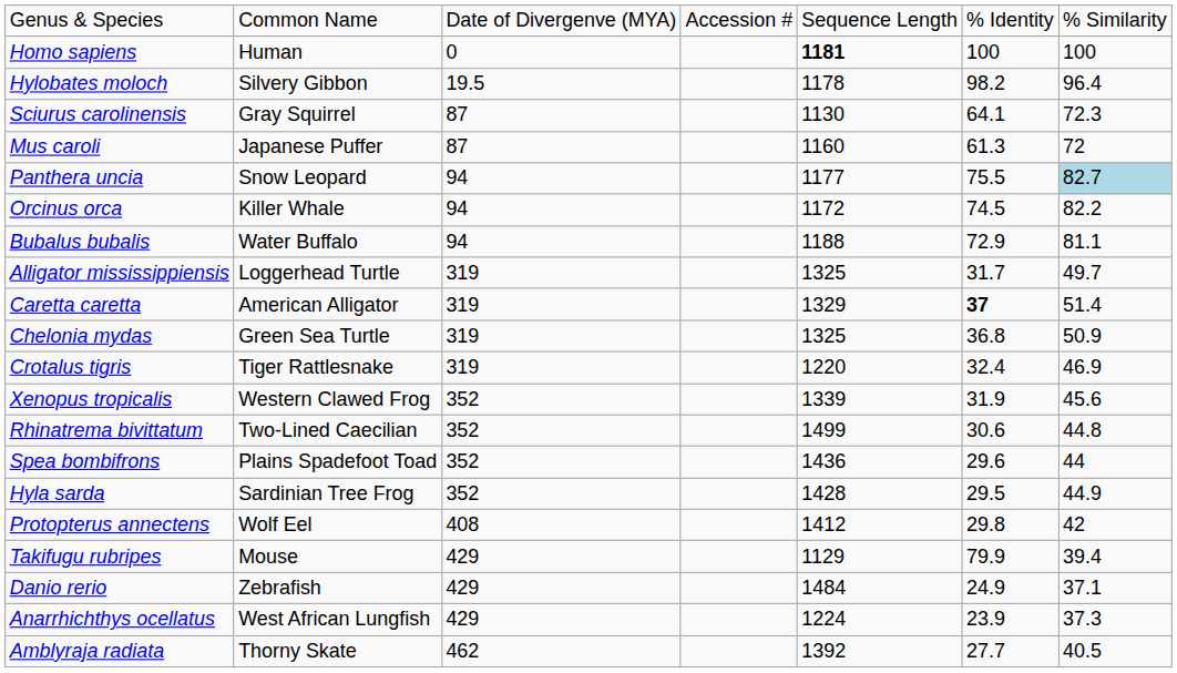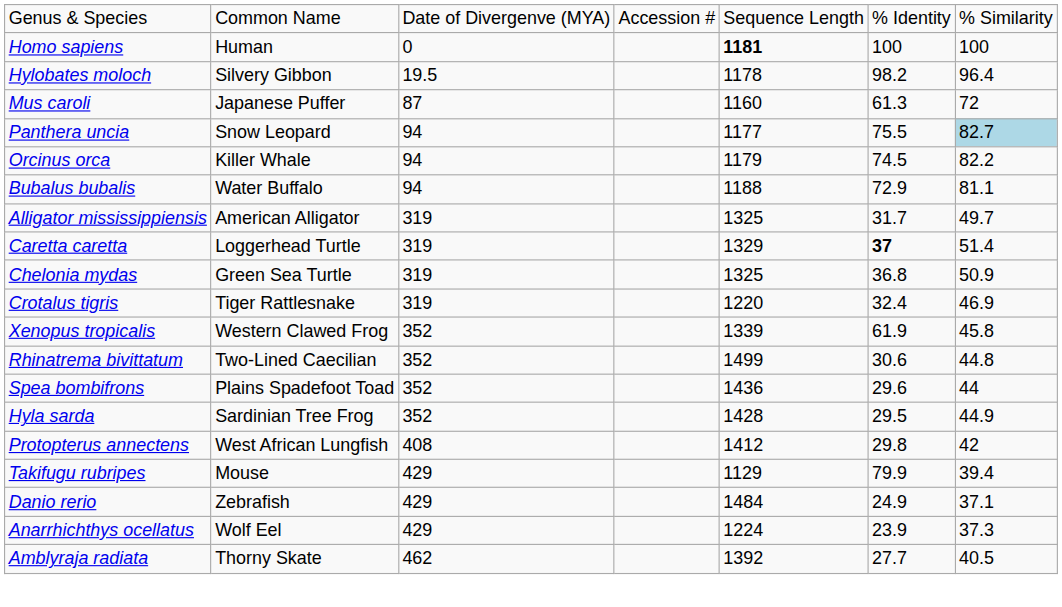 <table class="wikitable">
 <tr>
 <td>Genus & Species</td>
 <td>Common Name</td>
 <td>Date of Divergenve (MYA)</td>
 <td>Accession #</td>
 <td>Sequence Length</td>
 <td>% Identity</td>
 <td>% Similarity</td>
 </tr>
 <tr>
 <td><a href='#'><em>Homo sapiens</em></a></td>
 <td>Human</td>
 <td>0</td>
 <td></td>
 <td><strong>1181</strong></td>
 <td>100</td>
 <td>100</td>
 </tr>
 <tr>
 <td><a href='#'><em>Hylobates moloch</em></a></td>
 <td>Silvery Gibbon</td>
 <td>19.5</td>
 <td></td>
 <td>1178</td>
 <td>98.2</td>
 <td>96.4</td>
 </tr>
 <tr>
-<td><a href='#'><em>Sciurus carolinensis</em></a></td>
-<td>Gray Squirrel</td>
-<td>87</td>
-<td></td>
-<td>1130</td>
-<td>64.1</td>
-<td>72.3</td>
-</tr>
-<tr>
 <td><a href='#'><em>Mus caroli</em></a></td>
 <td>Japanese Puffer</td>
 <td>87</td>
 <td></td>
 <td>1160</td>
 <td>61.3</td>
 <td>72</td>
 </tr>
 <tr>
 <td><a href='#'><em>Panthera uncia</em></a></td>
 <td>Snow Leopard</td>
 <td>94</td>
 <td></td>
 <td>1177</td>
 <td>75.5</td>
 <td style="background: lightblue;">82.7</td>
 </tr>
 <tr>
 <td><a href='#'><em>Orcinus orca</em></a></td>
 <td>Killer Whale</td>
 <td>94</td>
 <td></td>
-<td>1172</td>
+<td>1179</td>
 <td>74.5</td>
 <td>82.2</td>
 </tr>
 <tr>
 <td><a href='#'><em>Bubalus bubalis</em></a></td>
 <td>Water Buffalo</td>
 <td>94</td>
 <td></td>
 <td>1188</td>
 <td>72.9</td>
 <td>81.1</td>
 </tr>
 <tr>
 <td><a href='#'><em>Alligator mississippiensis</em></a></td>
-<td>Loggerhead Turtle</td>
+<td>American Alligator</td>
 <td>319</td>
 <td></td>
 <td>1325</td>
 <td>31.7</td>
 <td>49.7</td>
 </tr>
 <tr>
 <td><a href='#'><em>Caretta caretta</em></a></td>
-<td>American Alligator</td>
+<td>Loggerhead Turtle</td>
 <td>319</td>
 <td></td>
 <td>1329</td>
 <td><strong>37</strong></td>
 <td>51.4</td>
 </tr>
 <tr>
 <td><a href='#'><em>Chelonia mydas</em></a></td>
 <td>Green Sea Turtle</td>
 <td>319</td>
 <td></td>
 <td>1325</td>
 <td>36.8</td>
 <td>50.9</td>
 </tr>
 <tr>
 <td><a href='#'><em>Crotalus tigris</em></a></td>
 <td>Tiger Rattlesnake</td>
 <td>319</td>
 <td></td>
 <td>1220</td>
 <td>32.4</td>
 <td>46.9</td>
 </tr>
 <tr>
 <td><a href='#'><em>Xenopus tropicalis</em></a></td>
 <td>Western Clawed Frog</td>
 <td>352</td>
 <td></td>
 <td>1339</td>
-<td>31.9</td>
-<td>45.6</td>
+<td>61.9</td>
+<td>45.8</td>
 </tr>
 <tr>
 <td><em><a href='#'>Rhinatrema bivittatum</a></em></td>
 <td>Two-Lined Caecilian</td>
 <td>352</td>
 <td></td>
 <td>1499</td>
 <td>30.6</td>
 <td>44.8</td>
 </tr>
 <tr>
 <td><a href='#'><em>Spea bombifrons</em></a></td>
 <td>Plains Spadefoot Toad</td>
 <td>352</td>
 <td></td>
 <td>1436</td>
 <td>29.6</td>
 <td>44</td>
 </tr>
 <tr>
 <td><a href='#'><em>Hyla sarda</em></a></td>
 <td>Sardinian Tree Frog</td>
 <td>352</td>
 <td></td>
 <td>1428</td>
 <td>29.5</td>
 <td>44.9</td>
 </tr>
 <tr>
 <td><a href='#'><em>Protopterus annectens</em></a></td>
-<td>Wolf Eel</td>
+<td>West African Lungfish</td>
 <td>408</td>
 <td></td>
 <td>1412</td>
 <td>29.8</td>
 <td>42</td>
 </tr>
 <tr>
 <td><em><a href='#'>Takifugu rubripes</a></em></td>
 <td>Mouse</td>
 <td>429</td>
 <td></td>
 <td>1129</td>
 <td>79.9</td>
 <td>39.4</td>
 </tr>
 <tr>
 <td><a href='#'><em>Danio rerio</em></a></td>
 <td>Zebrafish</td>
 <td>429</td>
 <td></td>
 <td>1484</td>
 <td>24.9</td>
 <td>37.1</td>
 </tr>
 <tr>
 <td><a href='#'><em>Anarrhichthys ocellatus</em></a></td>
-<td>West African Lungfish</td>
+<td>Wolf Eel</td>
 <td>429</td>
 <td></td>
 <td>1224</td>
 <td>23.9</td>
 <td>37.3</td>
 </tr>
 <tr>
 <td><a href='#'><em>Amblyraja radiata</em></a></td>
 <td>Thorny Skate</td>
 <td>462</td>
 <td></td>
 <td>1392</td>
 <td>27.7</td>
 <td>40.5</td>
 </tr>
 </table>
